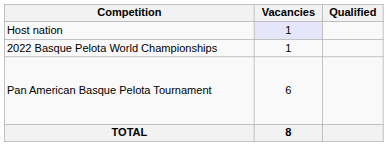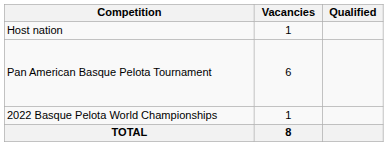 <table class = "wikitable" width=550>
 <tr>
 <th>Competition</th>
 <th>Vacancies</th>
 <th>Qualified</th>
 </tr>
 <tr>
 <td>Host nation</td>
-<td align="center" style="background: lavender;">1</td>
-<td></td>
-</tr>
-<tr>
-<td>2022 Basque Pelota World Championships</td>
 <td align="center">1</td>
 <td></td>
 </tr>
 <tr>
 <td>Pan American Basque Pelota Tournament</td>
 <td align="center">6</td>
 <td><br><br><br><br><br></td>
 </tr>
 <tr>
+<td>2022 Basque Pelota World Championships</td>
+<td align="center">1</td>
+<td></td>
+</tr>
+<tr>
 <th>TOTAL</th>
 <th>8</th>
 <th></th>
 </tr>
 </table>
